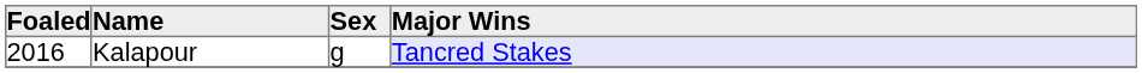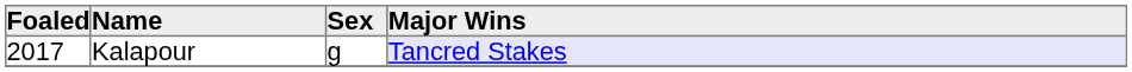 <table border="1" cellpadding="0" style="border-collapse: collapse; font-size:90%">
 <tr bgcolor="#eeeeee">
 <td width="35px"><strong>Foaled</strong></td>
 <td width="150px"><strong>Name</strong></td>
 <td width="35px"><strong>Sex</strong></td>
 <td width="510px"><strong>Major Wins</strong></td>
 </tr>
 <tr>
-<td>2016</td>
+<td>2017</td>
 <td>Kalapour</td>
 <td>g</td>
 <td style="background: lavender;"><a href='#'>Tancred Stakes</a></td>
 </tr>
 <tr>
 </tr>
 </table>
